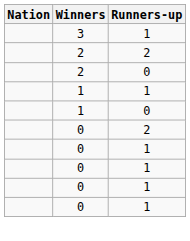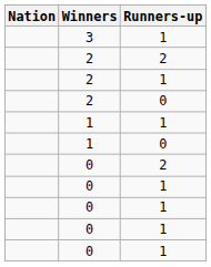 <table class="wikitable sortable">
 <tr>
 <th>Nation</th>
 <th>Winners</th>
 <th>Runners-up</th>
 </tr>
 <tr>
 <td></td>
 <td align=center>3</td>
 <td align=center>1</td>
 </tr>
 <tr>
 <td></td>
 <td align=center>2</td>
 <td align=center>2</td>
+</tr>
+<tr>
+<td></td>
+<td align=center>2</td>
+<td align=center>1</td>
 </tr>
 <tr>
 <td></td>
 <td align=center>2</td>
 <td align=center>0</td>
 </tr>
 <tr>
 <td></td>
 <td align=center>1</td>
 <td align=center>1</td>
 </tr>
 <tr>
 <td></td>
 <td align=center>1</td>
 <td align=center>0</td>
 </tr>
 <tr>
 <td></td>
 <td align=center>0</td>
 <td align=center>2</td>
 </tr>
 <tr>
 <td></td>
 <td align=center>0</td>
 <td align=center>1</td>
 </tr>
 <tr>
 <td></td>
 <td align=center>0</td>
 <td align=center>1</td>
 </tr>
 <tr>
 <td></td>
 <td align=center>0</td>
 <td align=center>1</td>
 </tr>
 <tr>
 <td></td>
 <td align=center>0</td>
 <td align=center>1</td>
 </tr>
 </table>
